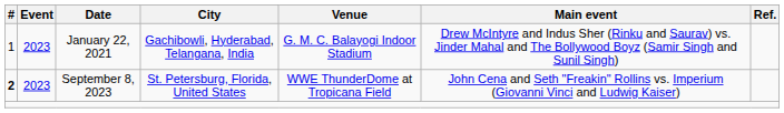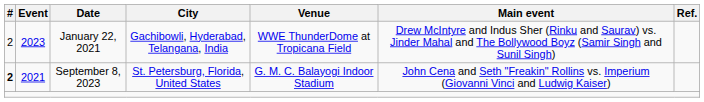 <table class="sortable wikitable succession-box" style="font-size:85%; text-align:center;">
 <tr>
 <th>#</th>
 <th>Event</th>
 <th>Date</th>
 <th>City</th>
 <th>Venue</th>
 <th>Main event</th>
 <th>Ref.</th>
 </tr>
 <tr>
-<td>1</td>
+<td>2</td>
 <td><a href='#'>2023</a></td>
 <td>January 22, 2021<br></td>
 <td><a href='#'>Gachibowli</a>, <a href='#'>Hyderabad</a>, <a href='#'>Telangana</a>, <a href='#'>India</a></td>
-<td><a href='#'>G. M. C. Balayogi Indoor Stadium</a></td>
+<td><a href='#'>WWE ThunderDome</a> at <a href='#'>Tropicana Field</a></td>
 <td><a href='#'>Drew McIntyre</a> and Indus Sher (<a href='#'>Rinku</a> and <a href='#'>Saurav</a>) vs. <a href='#'>Jinder Mahal</a> and <a href='#'>The Bollywood Boyz</a> (<a href='#'>Samir Singh</a> and <a href='#'>Sunil Singh</a>)</td>
 <td></td>
 </tr>
 <tr>
 <td><strong>2</strong></td>
-<td><a href='#'>2023</a></td>
+<td><a href='#'>2021</a></td>
 <td>September 8, 2023</td>
 <td><a href='#'>St. Petersburg, Florida</a>, <a href='#'>United States</a></td>
-<td><a href='#'>WWE ThunderDome</a> at <a href='#'>Tropicana Field</a></td>
+<td><a href='#'>G. M. C. Balayogi Indoor Stadium</a></td>
 <td><a href='#'>John Cena</a> and <a href='#'>Seth "Freakin" Rollins</a> vs. <a href='#'>Imperium</a> (<a href='#'>Giovanni Vinci</a> and <a href='#'>Ludwig Kaiser</a>)</td>
 <td></td>
 </tr>
 <tr>
 <td colspan="8"></td>
 </tr>
 </table>
